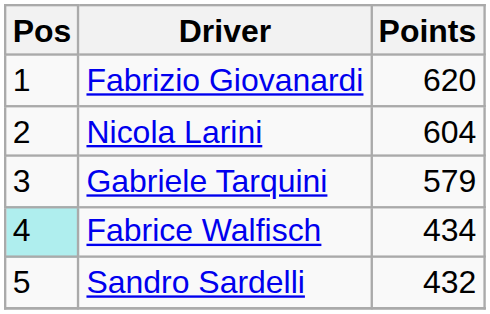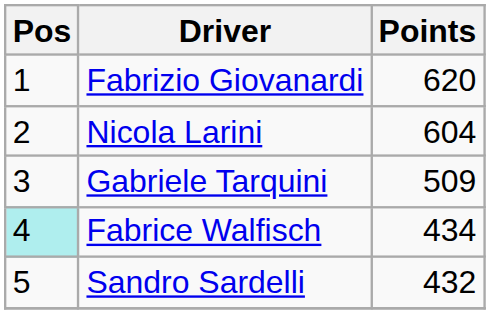 <table class="wikitable" style="font-size: 85%;">
 <tr>
 <th>Pos</th>
 <th>Driver</th>
 <th>Points</th>
 </tr>
 <tr>
 <td>1</td>
 <td> <a href='#'>Fabrizio Giovanardi</a></td>
 <td style="text-align:right">620</td>
 </tr>
 <tr>
 <td>2</td>
 <td> <a href='#'>Nicola Larini</a></td>
 <td style="text-align:right">604</td>
 </tr>
 <tr>
 <td>3</td>
 <td> <a href='#'>Gabriele Tarquini</a></td>
-<td style="text-align:right">579</td>
+<td style="text-align:right">509</td>
 </tr>
 <tr>
 <td style="background: paleturquoise;">4</td>
 <td> <a href='#'>Fabrice Walfisch</a></td>
 <td style="text-align:right">434</td>
 </tr>
 <tr>
 <td>5</td>
 <td> <a href='#'>Sandro Sardelli</a></td>
 <td style="text-align:right">432</td>
 </tr>
 <tr>
 </tr>
 </table>
